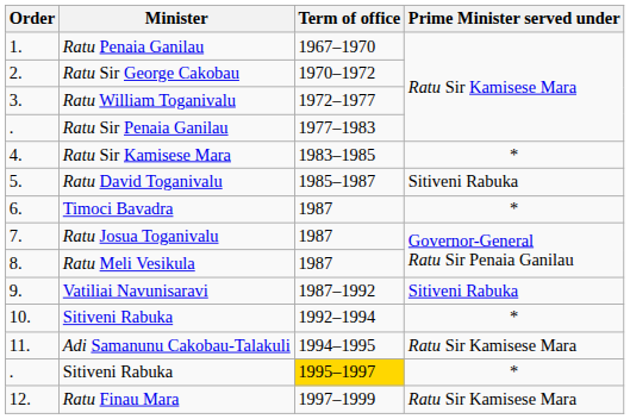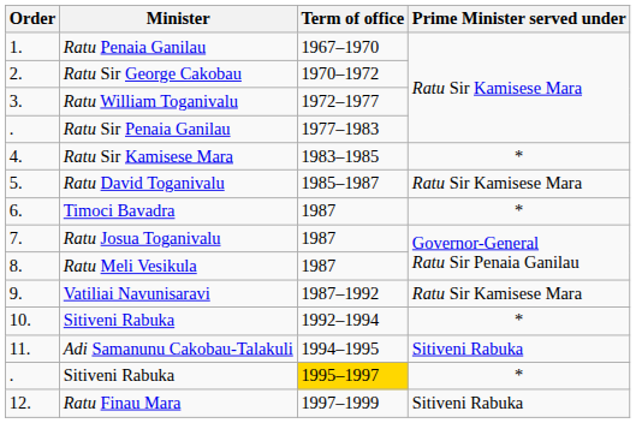 <table class="wikitable">
 <tr>
 <th>Order</th>
 <th>Minister</th>
 <th>Term of office</th>
 <th>Prime Minister served under</th>
 </tr>
 <tr>
 <td>1.</td>
 <td><em>Ratu</em> <a href='#'>Penaia Ganilau</a></td>
 <td>1967–1970</td>
 <td rowspan=4><em>Ratu</em> Sir <a href='#'>Kamisese Mara</a></td>
 </tr>
 <tr>
 <td>2.</td>
 <td><em>Ratu</em> Sir <a href='#'>George Cakobau</a></td>
 <td>1970–1972</td>
 </tr>
 <tr>
 <td>3.</td>
 <td><em>Ratu</em> <a href='#'>William Toganivalu</a></td>
 <td>1972–1977</td>
 </tr>
 <tr>
 <td>.</td>
 <td><em>Ratu</em> Sir <a href='#'>Penaia Ganilau</a></td>
 <td>1977–1983</td>
 </tr>
 <tr>
 <td>4.</td>
 <td><em>Ratu</em> Sir <a href='#'>Kamisese Mara</a></td>
 <td>1983–1985</td>
 <td align=center>*</td>
 </tr>
 <tr>
 <td>5.</td>
 <td><em>Ratu</em> <a href='#'>David Toganivalu</a></td>
 <td>1985–1987</td>
-<td>Sitiveni Rabuka</td>
+<td><em>Ratu</em> Sir Kamisese Mara</td>
 </tr>
 <tr>
 <td>6.</td>
 <td><a href='#'>Timoci Bavadra</a></td>
 <td>1987</td>
 <td align=center>*</td>
 </tr>
 <tr>
 <td>7.</td>
 <td><em>Ratu</em> <a href='#'>Josua Toganivalu</a></td>
 <td>1987</td>
 <td rowspan=2><a href='#'>Governor-General</a><br><em>Ratu</em> Sir Penaia Ganilau</td>
 </tr>
 <tr>
 <td>8.</td>
 <td><em>Ratu</em> <a href='#'>Meli Vesikula</a></td>
 <td>1987</td>
 </tr>
 <tr>
 <td>9.</td>
 <td><a href='#'>Vatiliai Navunisaravi</a></td>
 <td>1987–1992</td>
-<td><a href='#'>Sitiveni Rabuka</a></td>
+<td><em>Ratu</em> Sir Kamisese Mara</td>
 </tr>
 <tr>
 <td>10.</td>
 <td><a href='#'>Sitiveni Rabuka</a></td>
 <td>1992–1994</td>
 <td align=center>*</td>
 </tr>
 <tr>
 <td>11.</td>
 <td><em>Adi</em> <a href='#'>Samanunu Cakobau-Talakuli</a></td>
 <td>1994–1995</td>
-<td><em>Ratu</em> Sir Kamisese Mara</td>
+<td><a href='#'>Sitiveni Rabuka</a></td>
 </tr>
 <tr>
 <td>.</td>
 <td>Sitiveni Rabuka</td>
 <td style="background: gold;">1995–1997</td>
 <td align=center>*</td>
 </tr>
 <tr>
 <td>12.</td>
 <td><em>Ratu</em> <a href='#'>Finau Mara</a></td>
 <td>1997–1999</td>
-<td><em>Ratu</em> Sir Kamisese Mara</td>
+<td>Sitiveni Rabuka</td>
 </tr>
 </table>
